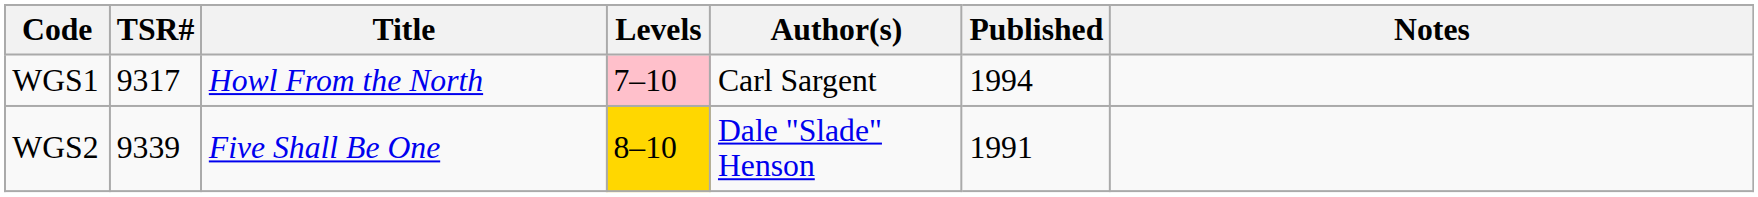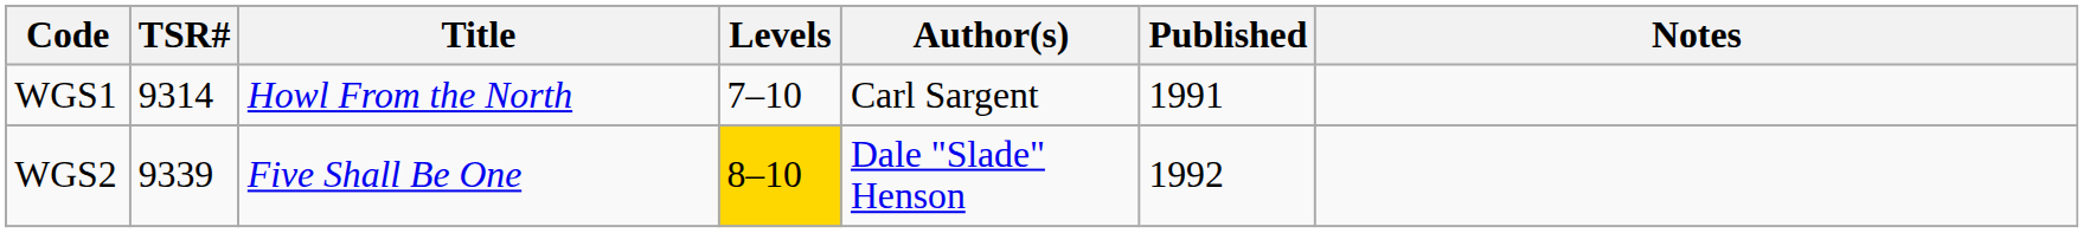 <table class="wikitable" style="width: 100%">
 <tr>
 <th scope="col" style="width: 6%;">Code</th>
 <th>TSR#</th>
 <th scope="col" style="width: 25%;">Title</th>
 <th scope="col" style="width: 6%;">Levels</th>
 <th scope="col" style="width: 15%;">Author(s)</th>
 <th scope="col" style="width: 8%;">Published</th>
 <th scope="col" style="width: 40%;">Notes</th>
 </tr>
 <tr>
 <td>WGS1</td>
-<td>9317</td>
+<td>9314</td>
 <td><em><a href='#'>Howl From the North</a></em></td>
-<td style="background: pink;">7–10</td>
+<td>7–10</td>
 <td>Carl Sargent</td>
-<td>1994</td>
+<td>1991</td>
 <td> </td>
 </tr>
 <tr>
 <td>WGS2</td>
 <td>9339</td>
 <td><em><a href='#'>Five Shall Be One</a></em></td>
 <td style="background: gold;">8–10</td>
 <td><a href='#'>Dale "Slade" Henson</a></td>
-<td>1991</td>
+<td>1992</td>
 <td> </td>
 </tr>
 </table>
